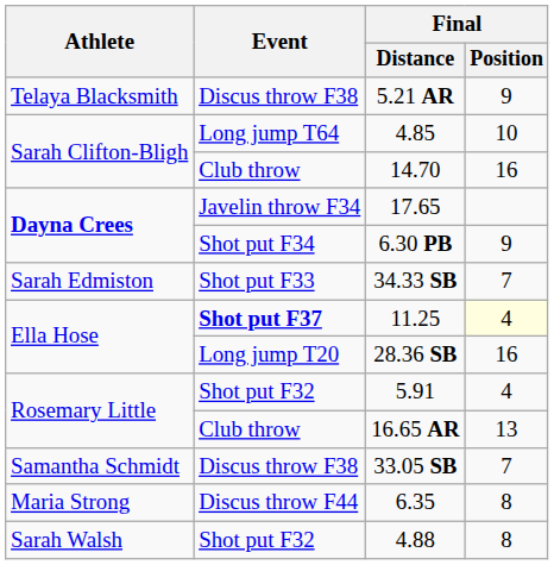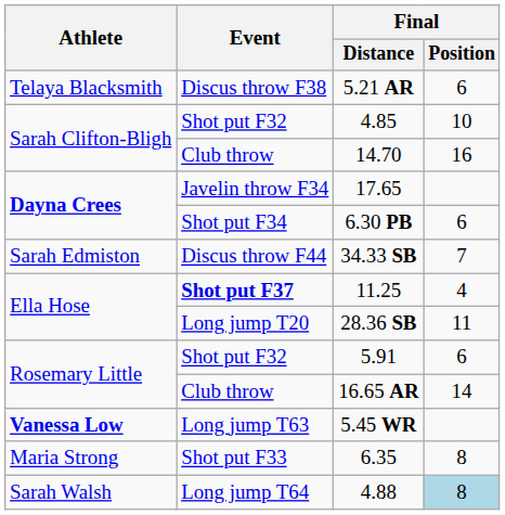 <table class=wikitable style="font-size:90%">
 <tr>
 <th rowspan="2">Athlete</th>
 <th rowspan="2">Event</th>
 <th colspan="2">Final</th>
 </tr>
 <tr style="font-size:95%">
 <th>Distance</th>
 <th>Position</th>
 </tr>
 <tr align=center>
 <td align=left><a href='#'>Telaya Blacksmith</a></td>
 <td align=left><a href='#'>Discus throw F38</a></td>
 <td>5.21 <strong>AR</strong></td>
-<td>9</td>
+<td>6</td>
 </tr>
 <tr align=center>
 <td align=left rowspan=2><a href='#'>Sarah Clifton-Bligh</a></td>
-<td align=left><a href='#'>Long jump T64</a></td>
+<td align=left><a href='#'>Shot put F32</a></td>
 <td>4.85</td>
 <td>10</td>
 </tr>
 <tr align=center>
 <td align=left><a href='#'>Club throw</a></td>
 <td>14.70</td>
 <td>16</td>
 </tr>
 <tr align=center>
 <td align=left rowspan=2><strong><a href='#'>Dayna Crees</a></strong></td>
 <td align=left><a href='#'>Javelin throw F34</a></td>
 <td>17.65</td>
 <td></td>
 </tr>
 <tr align=center>
 <td align=left><a href='#'>Shot put F34</a></td>
 <td>6.30 <strong>PB</strong></td>
-<td>9</td>
+<td>6</td>
 </tr>
 <tr align=center>
 <td align=left><a href='#'>Sarah Edmiston</a></td>
-<td align=left><a href='#'>Shot put F33</a></td>
+<td align=left><a href='#'>Discus throw F44</a></td>
 <td>34.33 <strong>SB</strong></td>
 <td>7</td>
 </tr>
 <tr align=center>
 <td align=left rowspan=2><a href='#'>Ella Hose</a></td>
 <td align=left><strong><a href='#'>Shot put F37</a></strong></td>
 <td>11.25</td>
-<td style="background: lightyellow;">4</td>
+<td>4</td>
 </tr>
 <tr align=center>
 <td align=left><a href='#'>Long jump T20</a></td>
 <td>28.36 <strong>SB</strong></td>
-<td>16</td>
+<td>11</td>
 </tr>
 <tr align=center>
 <td align=left rowspan=2><a href='#'>Rosemary Little</a></td>
 <td align=left><a href='#'>Shot put F32</a></td>
 <td>5.91</td>
-<td>4</td>
+<td>6</td>
 </tr>
 <tr align=center>
 <td align=left><a href='#'>Club throw</a></td>
 <td>16.65 <strong>AR</strong></td>
-<td>13</td>
+<td>14</td>
 </tr>
 <tr align=center>
-<td align=left><a href='#'>Samantha Schmidt</a></td>
-<td align=left><a href='#'>Discus throw F38</a></td>
-<td>33.05 <strong>SB</strong></td>
-<td>7</td>
+<td align=left><strong><a href='#'>Vanessa Low</a></strong></td>
+<td align=left><a href='#'>Long jump T63</a></td>
+<td>5.45 <strong>WR</strong></td>
+<td></td>
 </tr>
 <tr align=center>
 <td align=left><a href='#'>Maria Strong</a></td>
-<td align=left><a href='#'>Discus throw F44</a></td>
+<td align=left><a href='#'>Shot put F33</a></td>
 <td>6.35</td>
 <td>8</td>
 </tr>
 <tr align=center>
 <td align=left><a href='#'>Sarah Walsh</a></td>
-<td align=left><a href='#'>Shot put F32</a></td>
+<td align=left><a href='#'>Long jump T64</a></td>
 <td>4.88</td>
-<td>8</td>
+<td style="background: lightblue;">8</td>
 </tr>
 </table>
